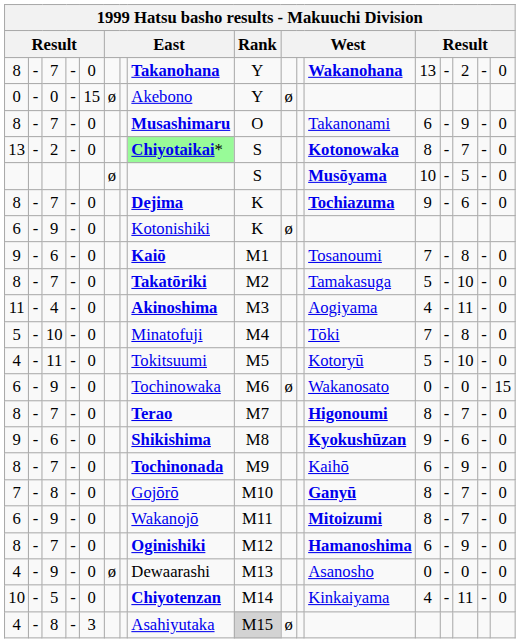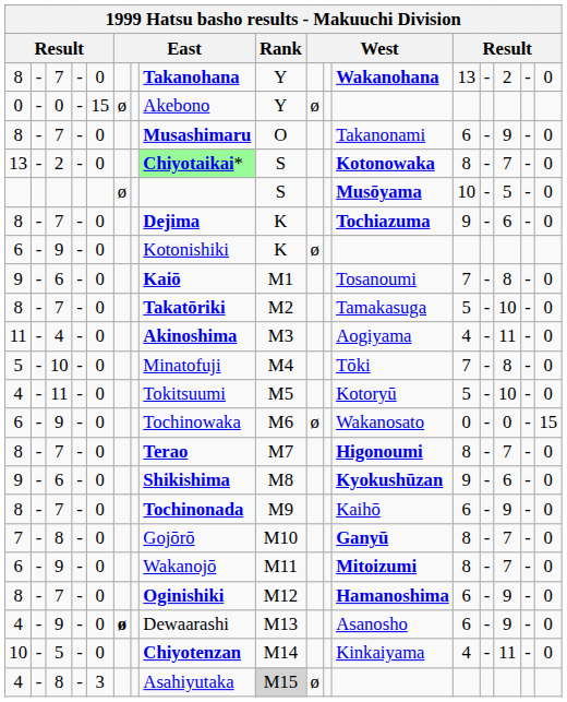 <table class="wikitable">
 <tr>
 <th colspan="17">1999 Hatsu basho results - Makuuchi Division</th>
 </tr>
 <tr>
 <th colspan="5">Result</th>
 <th colspan="3">East</th>
 <th>Rank</th>
 <th colspan="3">West</th>
 <th colspan="5">Result</th>
 </tr>
 <tr>
 <td align=center>8</td>
 <td align=center>-</td>
 <td align=center>7</td>
 <td align=center>-</td>
 <td align=center>0</td>
 <td align=center></td>
 <td align=center></td>
 <td><strong><a href='#'>Takanohana</a></strong></td>
 <td align=center>Y</td>
 <td align=center></td>
 <td align=center></td>
 <td><strong><a href='#'>Wakanohana</a></strong></td>
 <td align=center>13</td>
 <td align=center>-</td>
 <td align=center>2</td>
 <td align=center>-</td>
 <td align=center>0</td>
 </tr>
 <tr>
 <td align=center>0</td>
 <td align=center>-</td>
 <td align=center>0</td>
 <td align=center>-</td>
 <td align=center>15</td>
 <td align=center>ø</td>
 <td align=center></td>
 <td><a href='#'>Akebono</a></td>
 <td align=center>Y</td>
 <td align=center>ø</td>
 <td align=center></td>
 <td></td>
 <td align=center></td>
 <td align=center></td>
 <td align=center></td>
 <td align=center></td>
 <td align=center></td>
 </tr>
 <tr>
 <td align=center>8</td>
 <td align=center>-</td>
 <td align=center>7</td>
 <td align=center>-</td>
 <td align=center>0</td>
 <td align=center></td>
 <td align=center></td>
 <td><strong><a href='#'>Musashimaru</a></strong></td>
 <td align=center>O</td>
 <td align=center></td>
 <td align=center></td>
 <td><a href='#'>Takanonami</a></td>
 <td align=center>6</td>
 <td align=center>-</td>
 <td align=center>9</td>
 <td align=center>-</td>
 <td align=center>0</td>
 </tr>
 <tr>
 <td align=center>13</td>
 <td align=center>-</td>
 <td align=center>2</td>
 <td align=center>-</td>
 <td align=center>0</td>
 <td align=center></td>
 <td align=center></td>
 <td style="background: PaleGreen;"><strong><a href='#'>Chiyotaikai</a></strong>*</td>
 <td align=center>S</td>
 <td align=center></td>
 <td align=center></td>
 <td><strong><a href='#'>Kotonowaka</a></strong></td>
 <td align=center>8</td>
 <td align=center>-</td>
 <td align=center>7</td>
 <td align=center>-</td>
 <td align=center>0</td>
 </tr>
 <tr>
 <td align=center></td>
 <td align=center></td>
 <td align=center></td>
 <td align=center></td>
 <td align=center></td>
 <td align=center>ø</td>
 <td align=center></td>
 <td></td>
 <td align=center>S</td>
 <td align=center></td>
 <td align=center></td>
 <td><strong><a href='#'>Musōyama</a></strong></td>
 <td align=center>10</td>
 <td align=center>-</td>
 <td align=center>5</td>
 <td align=center>-</td>
 <td align=center>0</td>
 </tr>
 <tr>
 <td align=center>8</td>
 <td align=center>-</td>
 <td align=center>7</td>
 <td align=center>-</td>
 <td align=center>0</td>
 <td align=center></td>
 <td align=center></td>
 <td><strong><a href='#'>Dejima</a></strong></td>
 <td align=center>K</td>
 <td align=center></td>
 <td align=center></td>
 <td><strong><a href='#'>Tochiazuma</a></strong></td>
 <td align=center>9</td>
 <td align=center>-</td>
 <td align=center>6</td>
 <td align=center>-</td>
 <td align=center>0</td>
 </tr>
 <tr>
 <td align=center>6</td>
 <td align=center>-</td>
 <td align=center>9</td>
 <td align=center>-</td>
 <td align=center>0</td>
 <td align=center></td>
 <td align=center></td>
 <td><a href='#'>Kotonishiki</a></td>
 <td align=center>K</td>
 <td align=center>ø</td>
 <td align=center></td>
 <td></td>
 <td align=center></td>
 <td align=center></td>
 <td align=center></td>
 <td align=center></td>
 <td align=center></td>
 </tr>
 <tr>
 <td align=center>9</td>
 <td align=center>-</td>
 <td align=center>6</td>
 <td align=center>-</td>
 <td align=center>0</td>
 <td align=center></td>
 <td align=center></td>
 <td><strong><a href='#'>Kaiō</a></strong></td>
 <td align=center>M1</td>
 <td align=center></td>
 <td align=center></td>
 <td><a href='#'>Tosanoumi</a></td>
 <td align=center>7</td>
 <td align=center>-</td>
 <td align=center>8</td>
 <td align=center>-</td>
 <td align=center>0</td>
 </tr>
 <tr>
 <td align=center>8</td>
 <td align=center>-</td>
 <td align=center>7</td>
 <td align=center>-</td>
 <td align=center>0</td>
 <td align=center></td>
 <td align=center></td>
 <td><strong><a href='#'>Takatōriki</a></strong></td>
 <td align=center>M2</td>
 <td align=center></td>
 <td align=center></td>
 <td><a href='#'>Tamakasuga</a></td>
 <td align=center>5</td>
 <td align=center>-</td>
 <td align=center>10</td>
 <td align=center>-</td>
 <td align=center>0</td>
 </tr>
 <tr>
 <td align=center>11</td>
 <td align=center>-</td>
 <td align=center>4</td>
 <td align=center>-</td>
 <td align=center>0</td>
 <td align=center></td>
 <td align=center></td>
 <td><strong><a href='#'>Akinoshima</a></strong></td>
 <td align=center>M3</td>
 <td align=center></td>
 <td align=center></td>
 <td><a href='#'>Aogiyama</a></td>
 <td align=center>4</td>
 <td align=center>-</td>
 <td align=center>11</td>
 <td align=center>-</td>
 <td align=center>0</td>
 </tr>
 <tr>
 <td align=center>5</td>
 <td align=center>-</td>
 <td align=center>10</td>
 <td align=center>-</td>
 <td align=center>0</td>
 <td align=center></td>
 <td align=center></td>
 <td><a href='#'>Minatofuji</a></td>
 <td align=center>M4</td>
 <td align=center></td>
 <td align=center></td>
 <td><a href='#'>Tōki</a></td>
 <td align=center>7</td>
 <td align=center>-</td>
 <td align=center>8</td>
 <td align=center>-</td>
 <td align=center>0</td>
 </tr>
 <tr>
 <td align=center>4</td>
 <td align=center>-</td>
 <td align=center>11</td>
 <td align=center>-</td>
 <td align=center>0</td>
 <td align=center></td>
 <td align=center></td>
 <td><a href='#'>Tokitsuumi</a></td>
 <td align=center>M5</td>
 <td align=center></td>
 <td align=center></td>
 <td><a href='#'>Kotoryū</a></td>
 <td align=center>5</td>
 <td align=center>-</td>
 <td align=center>10</td>
 <td align=center>-</td>
 <td align=center>0</td>
 </tr>
 <tr>
 <td align=center>6</td>
 <td align=center>-</td>
 <td align=center>9</td>
 <td align=center>-</td>
 <td align=center>0</td>
 <td align=center></td>
 <td align=center></td>
 <td><a href='#'>Tochinowaka</a></td>
 <td align=center>M6</td>
 <td align=center>ø</td>
 <td align=center></td>
 <td><a href='#'>Wakanosato</a></td>
 <td align=center>0</td>
 <td align=center>-</td>
 <td align=center>0</td>
 <td align=center>-</td>
 <td align=center>15</td>
 </tr>
 <tr>
 <td align=center>8</td>
 <td align=center>-</td>
 <td align=center>7</td>
 <td align=center>-</td>
 <td align=center>0</td>
 <td align=center></td>
 <td align=center></td>
 <td><strong><a href='#'>Terao</a></strong></td>
 <td align=center>M7</td>
 <td align=center></td>
 <td align=center></td>
 <td><strong><a href='#'>Higonoumi</a></strong></td>
 <td align=center>8</td>
 <td align=center>-</td>
 <td align=center>7</td>
 <td align=center>-</td>
 <td align=center>0</td>
 </tr>
 <tr>
 <td align=center>9</td>
 <td align=center>-</td>
 <td align=center>6</td>
 <td align=center>-</td>
 <td align=center>0</td>
 <td align=center></td>
 <td align=center></td>
 <td><strong><a href='#'>Shikishima</a></strong></td>
 <td align=center>M8</td>
 <td align=center></td>
 <td align=center></td>
 <td><strong><a href='#'>Kyokushūzan</a></strong></td>
 <td align=center>9</td>
 <td align=center>-</td>
 <td align=center>6</td>
 <td align=center>-</td>
 <td align=center>0</td>
 </tr>
 <tr>
 <td align=center>8</td>
 <td align=center>-</td>
 <td align=center>7</td>
 <td align=center>-</td>
 <td align=center>0</td>
 <td align=center></td>
 <td align=center></td>
 <td><strong><a href='#'>Tochinonada</a></strong></td>
 <td align=center>M9</td>
 <td align=center></td>
 <td align=center></td>
 <td><a href='#'>Kaihō</a></td>
 <td align=center>6</td>
 <td align=center>-</td>
 <td align=center>9</td>
 <td align=center>-</td>
 <td align=center>0</td>
 </tr>
 <tr>
 <td align=center>7</td>
 <td align=center>-</td>
 <td align=center>8</td>
 <td align=center>-</td>
 <td align=center>0</td>
 <td align=center></td>
 <td align=center></td>
 <td><a href='#'>Gojōrō</a></td>
 <td align=center>M10</td>
 <td align=center></td>
 <td align=center></td>
 <td><strong><a href='#'>Ganyū</a></strong></td>
 <td align=center>8</td>
 <td align=center>-</td>
 <td align=center>7</td>
 <td align=center>-</td>
 <td align=center>0</td>
 </tr>
 <tr>
 <td align=center>6</td>
 <td align=center>-</td>
 <td align=center>9</td>
 <td align=center>-</td>
 <td align=center>0</td>
 <td align=center></td>
 <td align=center></td>
 <td><a href='#'>Wakanojō</a></td>
 <td align=center>M11</td>
 <td align=center></td>
 <td align=center></td>
 <td><strong><a href='#'>Mitoizumi</a></strong></td>
 <td align=center>8</td>
 <td align=center>-</td>
 <td align=center>7</td>
 <td align=center>-</td>
 <td align=center>0</td>
 </tr>
 <tr>
 <td align=center>8</td>
 <td align=center>-</td>
 <td align=center>7</td>
 <td align=center>-</td>
 <td align=center>0</td>
 <td align=center></td>
 <td align=center></td>
 <td><strong><a href='#'>Oginishiki</a></strong></td>
 <td align=center>M12</td>
 <td align=center></td>
 <td align=center></td>
 <td><strong><a href='#'>Hamanoshima</a></strong></td>
 <td align=center>6</td>
 <td align=center>-</td>
 <td align=center>9</td>
 <td align=center>-</td>
 <td align=center>0</td>
 </tr>
 <tr>
 <td align=center>4</td>
 <td align=center>-</td>
 <td align=center>9</td>
 <td align=center>-</td>
 <td align=center>0</td>
-<td align=center>ø</td>
+<td align=center><strong>ø</strong></td>
 <td align=center></td>
 <td>Dewaarashi</td>
 <td align=center>M13</td>
 <td align=center></td>
 <td align=center></td>
 <td><a href='#'>Asanosho</a></td>
-<td align=center>0</td>
+<td align=center>6</td>
 <td align=center>-</td>
-<td align=center>0</td>
+<td align=center>9</td>
 <td align=center>-</td>
 <td align=center>0</td>
 </tr>
 <tr>
 <td align=center>10</td>
 <td align=center>-</td>
 <td align=center>5</td>
 <td align=center>-</td>
 <td align=center>0</td>
 <td align=center></td>
 <td align=center></td>
 <td><strong><a href='#'>Chiyotenzan</a></strong></td>
 <td align=center>M14</td>
 <td align=center></td>
 <td align=center></td>
 <td><a href='#'>Kinkaiyama</a></td>
 <td align=center>4</td>
 <td align=center>-</td>
 <td align=center>11</td>
 <td align=center>-</td>
 <td align=center>0</td>
 </tr>
 <tr>
 <td align=center>4</td>
 <td align=center>-</td>
 <td align=center>8</td>
 <td align=center>-</td>
 <td align=center>3</td>
 <td align=center></td>
 <td align=center></td>
 <td><a href='#'>Asahiyutaka</a></td>
 <td align=center style="background: lightgrey;">M15</td>
 <td align=center>ø</td>
 <td align=center></td>
 <td></td>
 <td align=center></td>
 <td align=center></td>
 <td align=center></td>
 <td align=center></td>
 <td align=center></td>
 </tr>
 </table>
